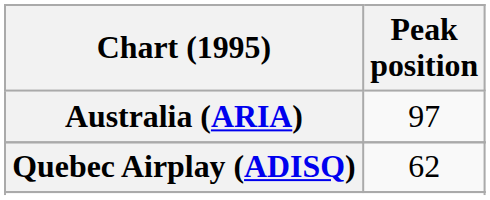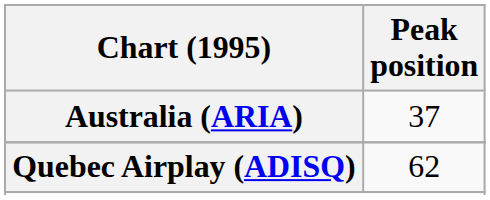 <table class="wikitable sortable plainrowheaders" style="text-align:center">
 <tr>
 <th>Chart (1995)</th>
 <th>Peak<br>position</th>
 </tr>
 <tr>
 <th scope="row">Australia (<a href='#'>ARIA</a>)</th>
-<td>97</td>
+<td>37</td>
 </tr>
 <tr>
 </tr>
 <tr>
 </tr>
 <tr>
 </tr>
 <tr>
 <th scope="row">Quebec Airplay (<a href='#'>ADISQ</a>)</th>
 <td>62</td>
 </tr>
 <tr>
 </tr>
 <tr>
 </tr>
 <tr>
 </tr>
 <tr>
 </tr>
 <tr>
 </tr>
 <tr>
 </tr>
 </table>
